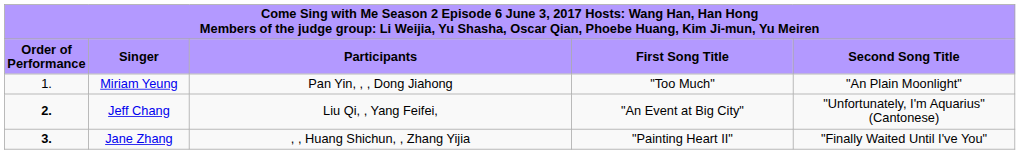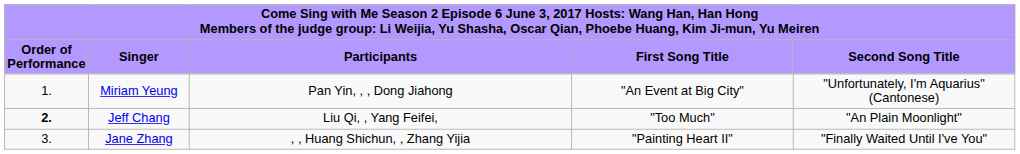 <table class="wikitable sortable mw-collapsible" width="100%" style="text-align:center">
 <tr style="background:#B399FF">
 <td colspan="5"><div><strong>Come Sing with Me Season 2 Episode 6 June 3, 2017 Hosts: Wang Han, Han Hong<br>Members of the judge group: Li Weijia, Yu Shasha, Oscar Qian, Phoebe Huang, Kim Ji-mun, Yu Meiren</strong></div></td>
 </tr>
 <tr style="background:#B399FF">
 <td style="width:8%"><strong>Order of Performance</strong></td>
 <td style="width:10%"><strong>Singer</strong></td>
 <td style="width:38%"><strong>Participants</strong></td>
 <td style="width:22%"><strong>First Song Title</strong></td>
 <td style="width:22%"><strong>Second Song Title</strong></td>
 </tr>
 <tr>
 <td>1.</td>
 <td><a href='#'>Miriam Yeung</a></td>
 <td>Pan Yin, , , Dong Jiahong <br> </td>
-<td>"Too Much"</td>
-<td>"An Plain Moonlight"</td>
+<td>"An Event at Big City"</td>
+<td>"Unfortunately, I'm Aquarius" (Cantonese)</td>
 </tr>
 <tr>
 <td><strong>2.</strong></td>
 <td><a href='#'>Jeff Chang</a></td>
 <td>Liu Qi, , Yang Feifei,  <br>  </td>
-<td>"An Event at Big City"</td>
-<td>"Unfortunately, I'm Aquarius" (Cantonese)</td>
+<td>"Too Much"</td>
+<td>"An Plain Moonlight"</td>
 </tr>
 <tr>
-<td><strong>3.</strong></td>
+<td>3.</td>
 <td><a href='#'>Jane Zhang</a></td>
 <td>, , Huang Shichun, , Zhang Yijia <br> </td>
 <td>"Painting Heart II"</td>
 <td>"Finally Waited Until I've You"</td>
 </tr>
 </table>
